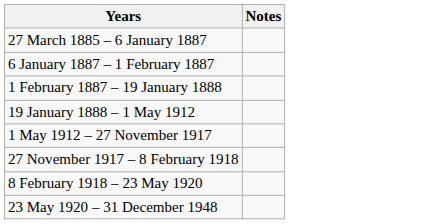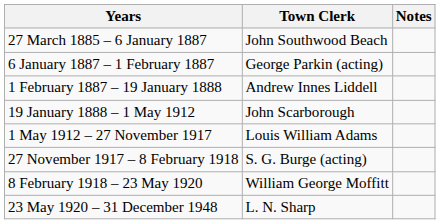 <table class="wikitable">
 <tr>
 <th>Years</th>
+<th>Town Clerk</th>
 <th>Notes</th>
 </tr>
 <tr>
 <td>27 March 1885 – 6 January 1887</td>
+<td>John Southwood Beach</td>
 <td></td>
 </tr>
 <tr>
 <td>6 January 1887 – 1 February 1887</td>
+<td>George Parkin (acting)</td>
 <td></td>
 </tr>
 <tr>
 <td>1 February 1887 – 19 January 1888</td>
+<td>Andrew Innes Liddell</td>
 <td></td>
 </tr>
 <tr>
 <td>19 January 1888 – 1 May 1912</td>
+<td>John Scarborough</td>
 <td></td>
 </tr>
 <tr>
 <td>1 May 1912 – 27 November 1917</td>
+<td>Louis William Adams</td>
 <td></td>
 </tr>
 <tr>
 <td>27 November 1917 – 8 February 1918</td>
+<td>S. G. Burge (acting)</td>
 <td></td>
 </tr>
 <tr>
 <td>8 February 1918 – 23 May 1920</td>
+<td>William George Moffitt</td>
 <td></td>
 </tr>
 <tr>
 <td>23 May 1920 – 31 December 1948</td>
+<td>L. N. Sharp</td>
 <td></td>
 </tr>
 </table>
